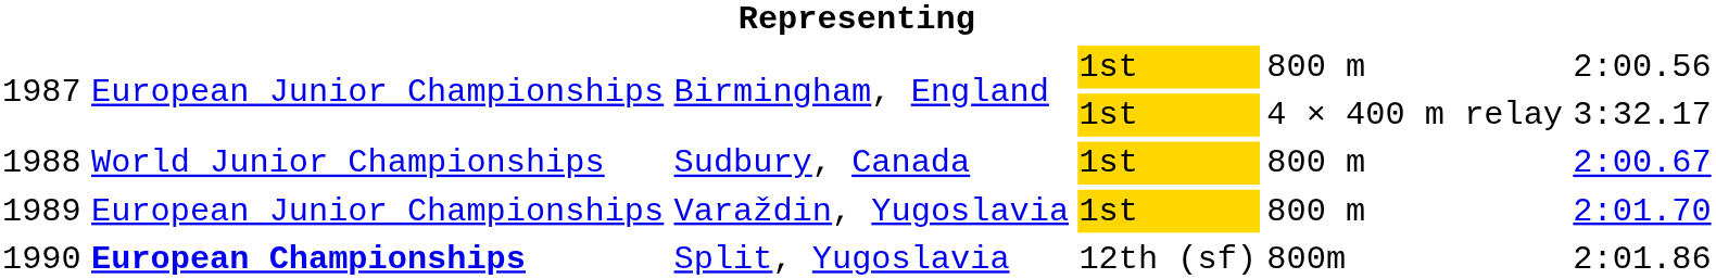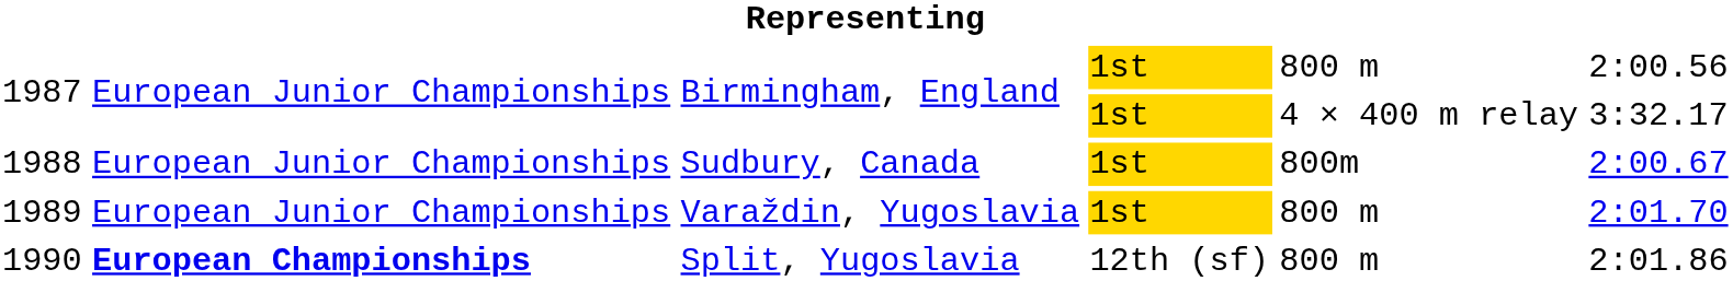 <table>
 <tr>
 <th colspan="6">Representing </th>
 </tr>
 <tr>
 <td rowspan=2>1987</td>
 <td rowspan=2><a href='#'>European Junior Championships</a></td>
 <td rowspan=2><a href='#'>Birmingham</a>, <a href='#'>England</a></td>
 <td bgcolor="gold">1st</td>
 <td>800 m</td>
 <td>2:00.56</td>
 </tr>
 <tr>
 <td bgcolor="gold">1st</td>
 <td>4 × 400 m relay</td>
 <td>3:32.17</td>
 </tr>
 <tr>
 <td>1988</td>
-<td><a href='#'>World Junior Championships</a></td>
+<td><a href='#'>European Junior Championships</a></td>
 <td><a href='#'>Sudbury</a>, <a href='#'>Canada</a></td>
 <td bgcolor="gold">1st</td>
-<td>800 m</td>
+<td>800m</td>
 <td><a href='#'>2:00.67</a></td>
 </tr>
 <tr>
 <td>1989</td>
 <td><a href='#'>European Junior Championships</a></td>
 <td><a href='#'>Varaždin</a>, <a href='#'>Yugoslavia</a></td>
 <td bgcolor="gold">1st</td>
 <td>800 m</td>
 <td><a href='#'>2:01.70</a></td>
 </tr>
 <tr>
 <td>1990</td>
 <td><strong><a href='#'>European Championships</a></strong></td>
 <td><a href='#'>Split</a>, <a href='#'>Yugoslavia</a></td>
 <td>12th (sf)</td>
-<td>800m</td>
+<td>800 m</td>
 <td>2:01.86</td>
 </tr>
 </table>
